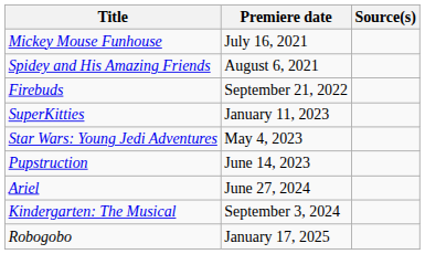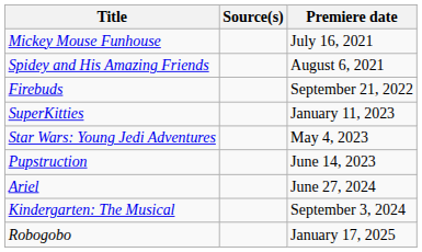 <table class="wikitable sortable">
 <tr>
 <th>Title</th>
+<th>Source(s)</th>
 <th>Premiere date</th>
-<th>Source(s)</th>
 </tr>
 <tr>
 <td><em><a href='#'>Mickey Mouse Funhouse</a></em></td>
+<td></td>
 <td>July 16, 2021</td>
-<td></td>
 </tr>
 <tr>
 <td><em><a href='#'>Spidey and His Amazing Friends</a></em></td>
+<td></td>
 <td>August 6, 2021</td>
-<td></td>
 </tr>
 <tr>
 <td><em><a href='#'>Firebuds</a></em></td>
+<td></td>
 <td>September 21, 2022</td>
-<td></td>
 </tr>
 <tr>
 <td><em><a href='#'>SuperKitties</a></em></td>
+<td></td>
 <td>January 11, 2023</td>
-<td></td>
 </tr>
 <tr>
 <td><em><a href='#'>Star Wars: Young Jedi Adventures</a></em></td>
+<td></td>
 <td>May 4, 2023</td>
-<td></td>
 </tr>
 <tr>
 <td><em><a href='#'>Pupstruction</a></em></td>
+<td></td>
 <td>June 14, 2023</td>
-<td></td>
 </tr>
 <tr>
 <td><em><a href='#'>Ariel</a></em></td>
+<td></td>
 <td>June 27, 2024</td>
-<td></td>
 </tr>
 <tr>
 <td><em><a href='#'>Kindergarten: The Musical</a></em></td>
+<td></td>
 <td>September 3, 2024</td>
-<td></td>
 </tr>
 <tr>
 <td><em>Robogobo</em></td>
+<td></td>
 <td>January 17, 2025</td>
-<td></td>
 </tr>
 </table>
